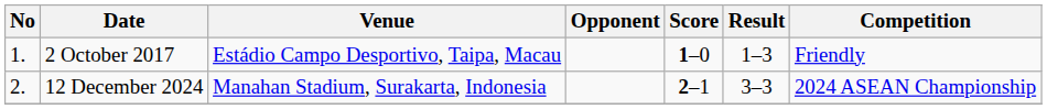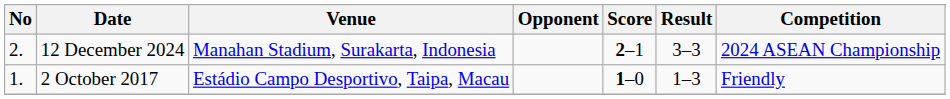 <table class="wikitable" style="font-size:100%;">
 <tr>
 <th>No</th>
 <th>Date</th>
 <th>Venue</th>
 <th>Opponent</th>
 <th>Score</th>
 <th>Result</th>
 <th>Competition</th>
 </tr>
 <tr>
+<td>2.</td>
+<td>12 December 2024</td>
+<td><a href='#'>Manahan Stadium</a>, <a href='#'>Surakarta</a>, <a href='#'>Indonesia</a></td>
+<td></td>
+<td align=center><strong>2</strong>–1</td>
+<td align=center>3–3</td>
+<td><a href='#'>2024 ASEAN Championship</a></td>
+</tr>
+<tr>
 <td>1.</td>
 <td>2 October 2017</td>
 <td><a href='#'>Estádio Campo Desportivo</a>, <a href='#'>Taipa</a>, <a href='#'>Macau</a></td>
 <td></td>
 <td align=center><strong>1</strong>–0</td>
 <td align=center>1–3</td>
 <td><a href='#'>Friendly</a></td>
 </tr>
 <tr>
-<td>2.</td>
-<td>12 December 2024</td>
-<td><a href='#'>Manahan Stadium</a>, <a href='#'>Surakarta</a>, <a href='#'>Indonesia</a></td>
-<td></td>
-<td align=center><strong>2</strong>–1</td>
-<td align=center>3–3</td>
-<td><a href='#'>2024 ASEAN Championship</a></td>
-</tr>
-<tr>
 </tr>
 </table>
